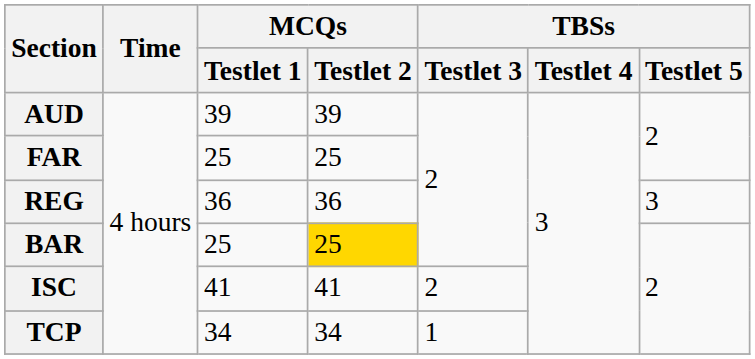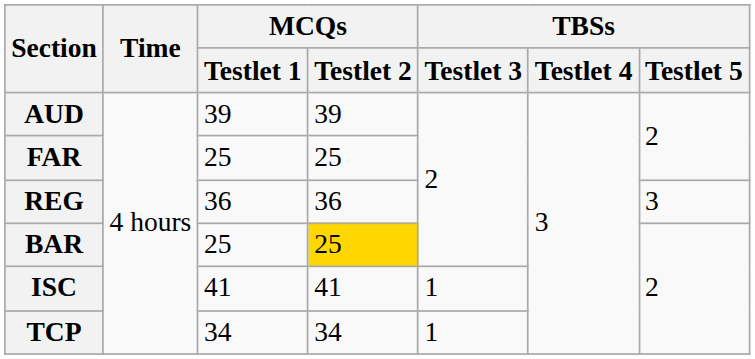 <table class="wikitable">
 <tr>
 <th rowspan=2>Section</th>
 <th rowspan=2>Time</th>
 <th colspan=2>MCQs</th>
 <th colspan=3>TBSs</th>
 </tr>
 <tr>
 <th>Testlet 1</th>
 <th>Testlet 2</th>
 <th>Testlet 3</th>
 <th>Testlet 4</th>
 <th>Testlet 5</th>
 </tr>
 <tr>
 <th>AUD</th>
 <td rowspan=6>4 hours</td>
 <td>39</td>
 <td>39</td>
 <td rowspan=4>2</td>
 <td rowspan=6>3</td>
 <td rowspan=2>2</td>
 </tr>
 <tr>
 <th>FAR</th>
 <td>25</td>
 <td>25</td>
 </tr>
 <tr>
 <th>REG</th>
 <td>36</td>
 <td>36</td>
 <td>3</td>
 </tr>
 <tr>
 <th>BAR</th>
 <td>25</td>
 <td style="background: gold;">25</td>
 <td rowspan=3>2</td>
 </tr>
 <tr>
 <th>ISC</th>
 <td>41</td>
 <td>41</td>
-<td>2</td>
+<td>1</td>
 </tr>
 <tr>
 <th>TCP</th>
 <td>34</td>
 <td>34</td>
 <td>1</td>
 </tr>
 </table>
